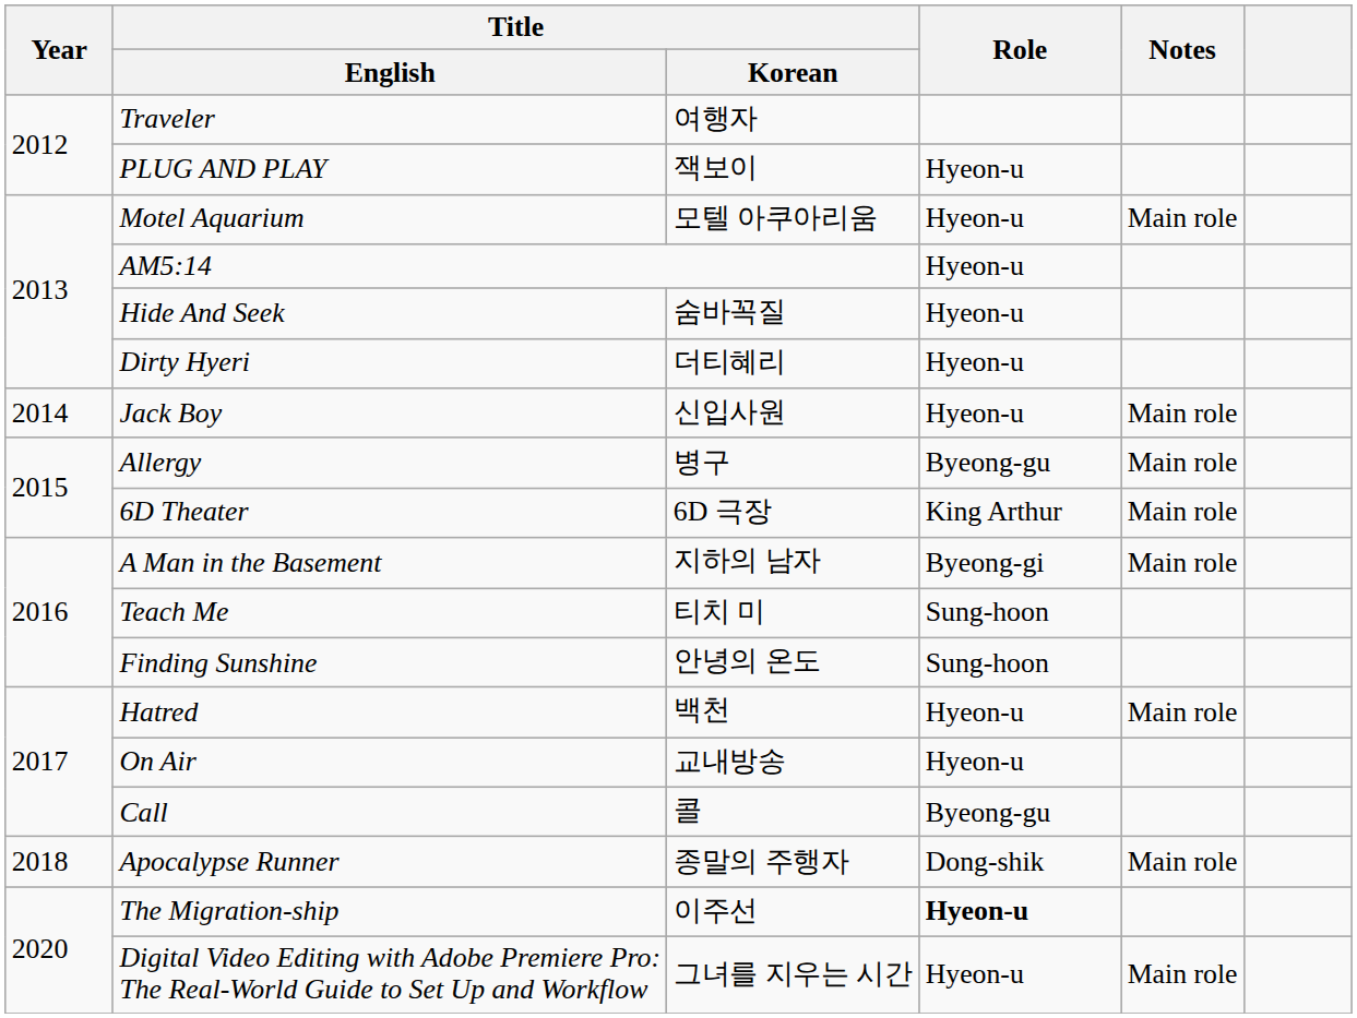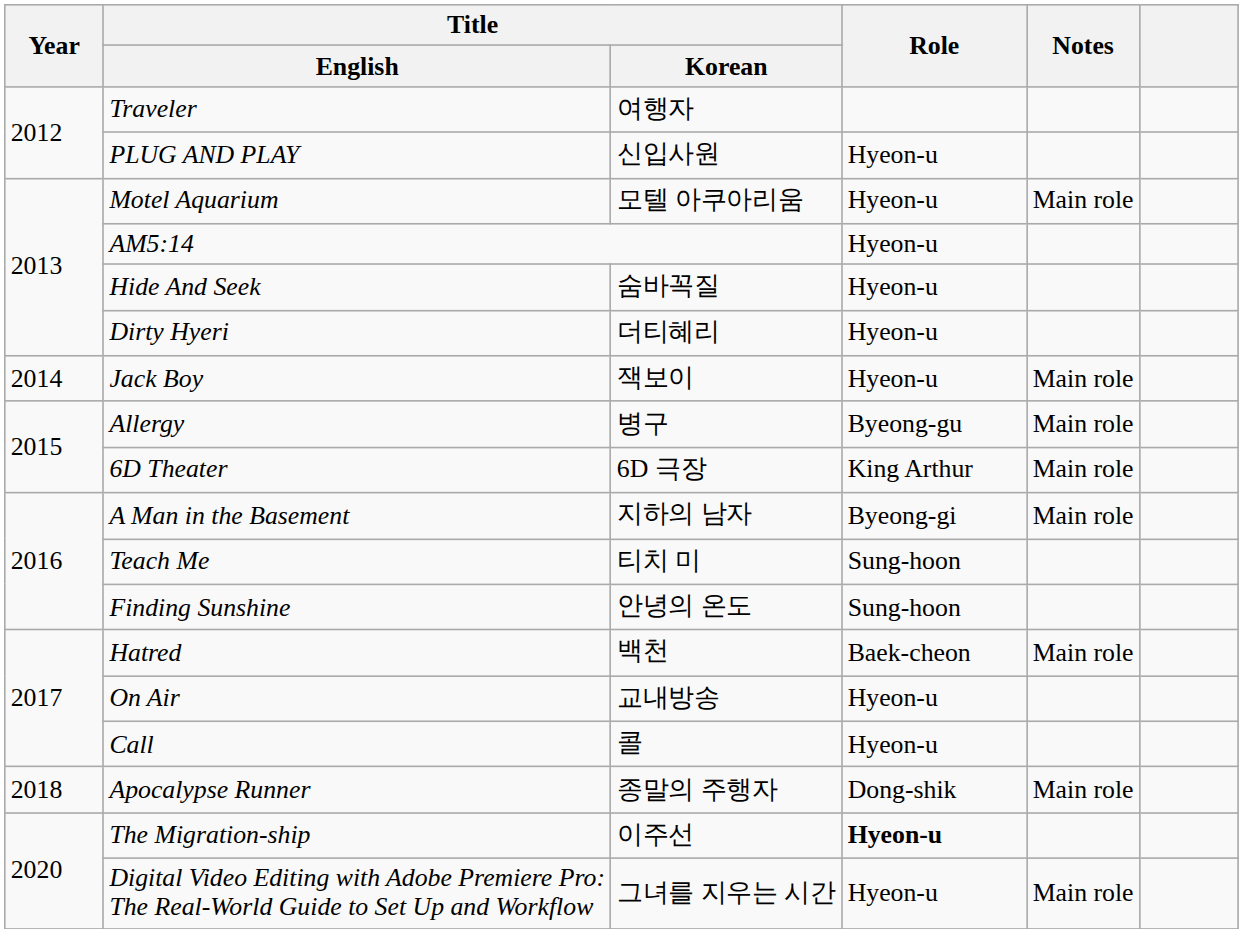 <table class="wikitable sortable">
 <tr>
 <th rowspan="2" width="8%">Year</th>
 <th colspan="2">Title</th>
 <th rowspan="2" width="15%">Role</th>
 <th rowspan="2">Notes</th>
 <th rowspan="2" width="8%" class="unsortable"></th>
 </tr>
 <tr>
 <th>English</th>
 <th>Korean</th>
 </tr>
 <tr>
 <td rowspan="2">2012</td>
 <td><em>Traveler</em></td>
 <td>여행자</td>
 <td></td>
 <td></td>
 <td></td>
 </tr>
 <tr>
 <td><em>PLUG AND PLAY</em></td>
-<td>잭보이</td>
+<td>신입사원</td>
 <td>Hyeon-u</td>
 <td></td>
 <td></td>
 </tr>
 <tr>
 <td rowspan="4">2013</td>
 <td><em>Motel Aquarium</em></td>
 <td>모텔 아쿠아리움</td>
 <td>Hyeon-u</td>
 <td>Main role</td>
 <td></td>
 </tr>
 <tr>
 <td colspan="2"><em>AM5:14</em></td>
 <td>Hyeon-u</td>
 <td></td>
 <td></td>
 </tr>
 <tr>
 <td><em>Hide And Seek</em></td>
 <td>숨바꼭질</td>
 <td>Hyeon-u</td>
 <td></td>
 <td></td>
 </tr>
 <tr>
 <td><em>Dirty Hyeri</em></td>
 <td>더티혜리</td>
 <td>Hyeon-u</td>
 <td></td>
 <td></td>
 </tr>
 <tr>
 <td>2014</td>
 <td><em>Jack Boy</em></td>
-<td>신입사원</td>
+<td>잭보이</td>
 <td>Hyeon-u</td>
 <td>Main role</td>
 <td></td>
 </tr>
 <tr>
 <td rowspan="2">2015</td>
 <td><em>Allergy</em></td>
 <td>병구</td>
 <td>Byeong-gu</td>
 <td>Main role</td>
 <td></td>
 </tr>
 <tr>
 <td><em>6D Theater</em></td>
 <td>6D 극장</td>
 <td>King Arthur</td>
 <td>Main role</td>
 <td></td>
 </tr>
 <tr>
 <td rowspan="3">2016</td>
 <td><em>A Man in the Basement</em></td>
 <td>지하의 남자</td>
 <td>Byeong-gi</td>
 <td>Main role</td>
 <td></td>
 </tr>
 <tr>
 <td><em>Teach Me</em></td>
 <td>티치 미</td>
 <td>Sung-hoon</td>
 <td></td>
 <td></td>
 </tr>
 <tr>
 <td><em>Finding Sunshine</em></td>
 <td>안녕의 온도</td>
 <td>Sung-hoon</td>
 <td></td>
 <td></td>
 </tr>
 <tr>
 <td rowspan="3">2017</td>
 <td><em>Hatred</em></td>
 <td>백천</td>
-<td>Hyeon-u</td>
+<td>Baek-cheon</td>
 <td>Main role</td>
 <td></td>
 </tr>
 <tr>
 <td><em>On Air</em></td>
 <td>교내방송</td>
 <td>Hyeon-u</td>
 <td></td>
 <td></td>
 </tr>
 <tr>
 <td><em>Call</em></td>
 <td>콜</td>
-<td>Byeong-gu</td>
+<td>Hyeon-u</td>
 <td></td>
 <td></td>
 </tr>
 <tr>
 <td>2018</td>
 <td><em>Apocalypse Runner</em></td>
 <td>종말의 주행자</td>
 <td>Dong-shik</td>
 <td>Main role</td>
 <td></td>
 </tr>
 <tr>
 <td rowspan="2">2020</td>
 <td><em>The Migration-ship</em></td>
 <td>이주선</td>
 <td><strong>Hyeon-u</strong></td>
 <td></td>
 <td></td>
 </tr>
 <tr>
 <td><em>Digital Video Editing with Adobe Premiere Pro:<br>The Real-World Guide to Set Up and Workflow</em></td>
 <td>그녀를 지우는 시간</td>
 <td>Hyeon-u</td>
 <td>Main role</td>
 <td></td>
 </tr>
 </table>
